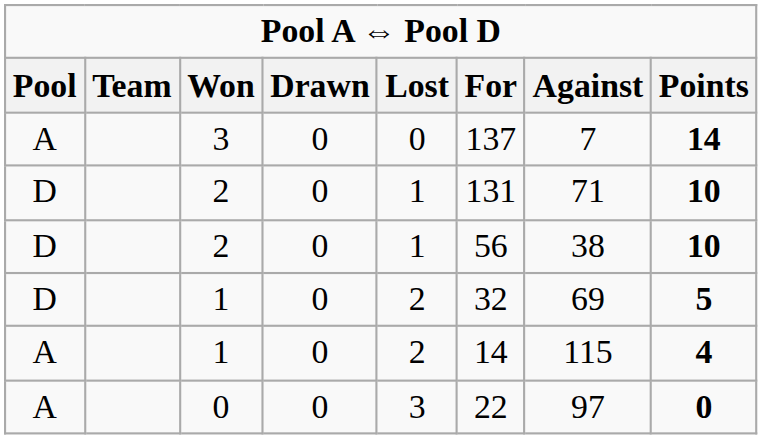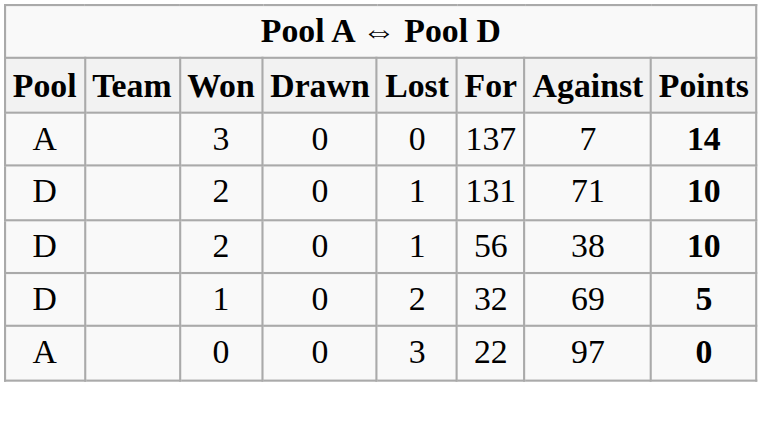 <table class="wikitable" style="text-align: center;">
 <tr>
 <td colspan=8><strong>Pool A ⇔ Pool D</strong></td>
 </tr>
 <tr>
 <th>Pool</th>
 <th>Team</th>
 <th>Won</th>
 <th>Drawn</th>
 <th>Lost</th>
 <th>For</th>
 <th>Against</th>
 <th>Points</th>
 </tr>
 <tr>
 <td>A</td>
 <td align="left"></td>
 <td>3</td>
 <td>0</td>
 <td>0</td>
 <td>137</td>
 <td>7</td>
 <td><strong>14</strong></td>
 </tr>
 <tr>
 <td>D</td>
 <td align="left"></td>
 <td>2</td>
 <td>0</td>
 <td>1</td>
 <td>131</td>
 <td>71</td>
 <td><strong>10</strong></td>
 </tr>
 <tr>
 <td>D</td>
 <td align="left"></td>
 <td>2</td>
 <td>0</td>
 <td>1</td>
 <td>56</td>
 <td>38</td>
 <td><strong>10</strong></td>
 </tr>
 <tr>
 <td>D</td>
 <td align="left"></td>
 <td>1</td>
 <td>0</td>
 <td>2</td>
 <td>32</td>
 <td>69</td>
 <td><strong>5</strong></td>
 </tr>
 <tr>
 <td>A</td>
 <td align="left"></td>
-<td>1</td>
-<td>0</td>
-<td>2</td>
-<td>14</td>
-<td>115</td>
-<td><strong>4</strong></td>
-</tr>
-<tr>
-<td>A</td>
-<td align="left"></td>
 <td>0</td>
 <td>0</td>
 <td>3</td>
 <td>22</td>
 <td>97</td>
 <td><strong>0</strong></td>
 </tr>
 </table>
